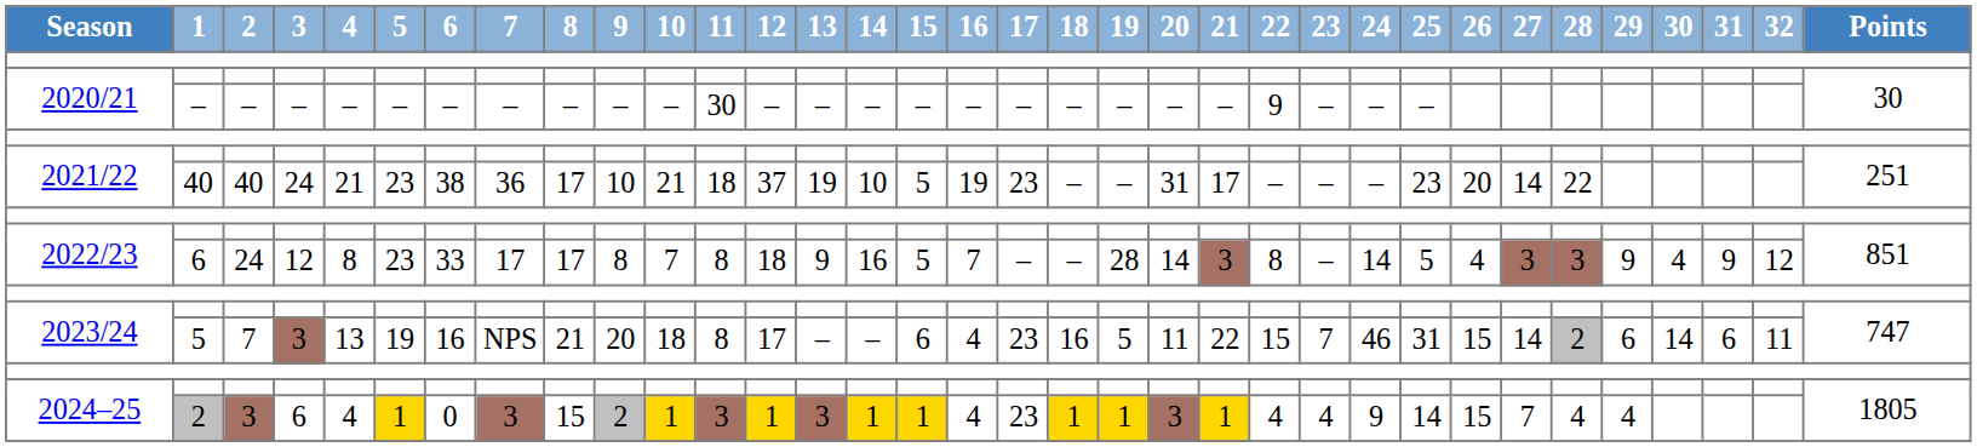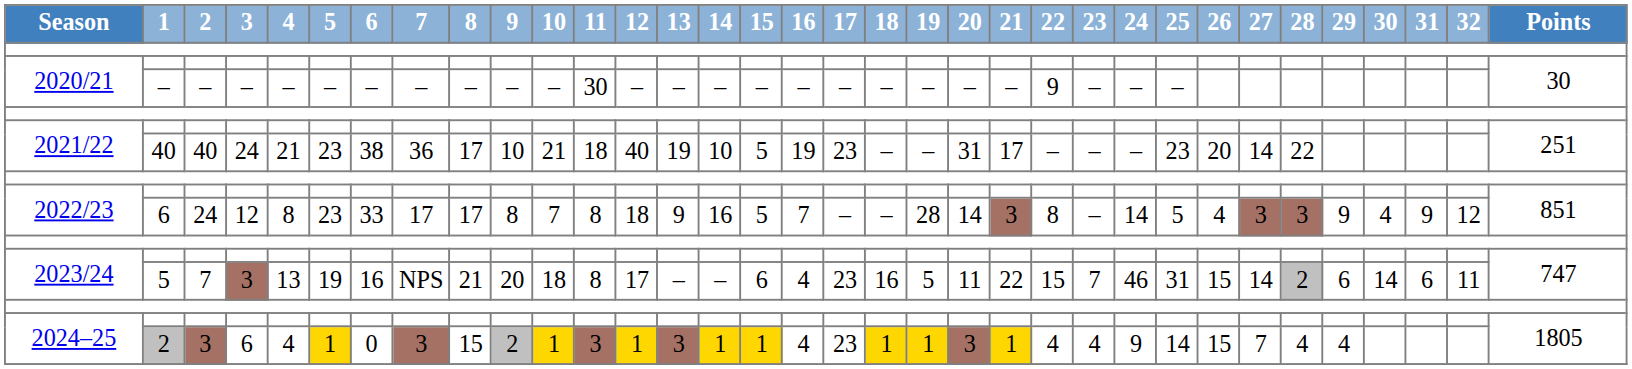 <table cellpadding="3" cellspacing="0" border="1" style="background:#ffffff; font-size:80%; line-height:13px; border:grey solid 1px; border-collapse:collapse;">
 <tr style="background:#ccc; text-align:center; color:white">
 <td style="background:#4180be;" width="65px"><strong>Season</strong></td>
 <td style="background:#8CB2D8;" width="15px"><strong>1</strong></td>
 <td style="background:#8CB2D8;" width="15px"><strong>2</strong></td>
 <td style="background:#8CB2D8;" width="15px"><strong>3</strong></td>
 <td style="background:#8CB2D8;" width="15px"><strong>4</strong></td>
 <td style="background:#8CB2D8;" width="15px"><strong>5</strong></td>
 <td style="background:#8CB2D8;" width="15px"><strong>6</strong></td>
 <td style="background:#8CB2D8;" width="15px"><strong>7</strong></td>
 <td style="background:#8CB2D8;" width="15px"><strong>8</strong></td>
 <td style="background:#8CB2D8;" width="15px"><strong>9</strong></td>
 <td style="background:#8CB2D8;" width="15px"><strong>10</strong></td>
 <td style="background:#8CB2D8;" width="15px"><strong>11</strong></td>
 <td style="background:#8CB2D8;" width="15px"><strong>12</strong></td>
 <td style="background:#8CB2D8;" width="15px"><strong>13</strong></td>
 <td style="background:#8CB2D8;" width="15px"><strong>14</strong></td>
 <td style="background:#8CB2D8;" width="15px"><strong>15</strong></td>
 <td style="background:#8CB2D8;" width="15px"><strong>16</strong></td>
 <td style="background:#8CB2D8;" width="15px"><strong>17</strong></td>
 <td style="background:#8CB2D8;" width="15px"><strong>18</strong></td>
 <td style="background:#8CB2D8;" width="15px"><strong>19</strong></td>
 <td style="background:#8CB2D8;" width="15px"><strong>20</strong></td>
 <td style="background:#8CB2D8;" width="15px"><strong>21</strong></td>
 <td style="background:#8CB2D8;" width="15px"><strong>22</strong></td>
 <td style="background:#8CB2D8;" width="15px"><strong>23</strong></td>
 <td style="background:#8CB2D8;" width="15px"><strong>24</strong></td>
 <td style="background:#8CB2D8;" width="15px"><strong>25</strong></td>
 <td style="background:#8CB2D8;" width="15px"><strong>26</strong></td>
 <td style="background:#8CB2D8;" width="15px"><strong>27</strong></td>
 <td style="background:#8CB2D8;" width="15px"><strong>28</strong></td>
 <td style="background:#8CB2D8;" width="15px"><strong>29</strong></td>
 <td style="background:#8CB2D8;" width="15px"><strong>30</strong></td>
 <td style="background:#8CB2D8;" width="15px"><strong>31</strong></td>
 <td style="background:#8CB2D8;" width="15px"><strong>32</strong></td>
 <td style="background:#4180be;" width="30px"><strong>Points</strong></td>
 </tr>
 <tr>
 <td colspan=34></td>
 </tr>
 <tr align=center>
 <td rowspan="2" style="width:66px;"><a href='#'>2020/21</a></td>
 <th></th>
 <th></th>
 <th></th>
 <th></th>
 <th></th>
 <th></th>
 <th></th>
 <th></th>
 <th></th>
 <th></th>
 <th></th>
 <th></th>
 <th></th>
 <th></th>
 <th></th>
 <th></th>
 <th></th>
 <th></th>
 <th></th>
 <th></th>
 <th></th>
 <th></th>
 <th></th>
 <th></th>
 <th></th>
 <th></th>
 <th></th>
 <th></th>
 <th></th>
 <th></th>
 <th></th>
 <th></th>
 <td rowspan="2" style="width:66px;">30</td>
 </tr>
 <tr align=center>
 <td>–</td>
 <td>–</td>
 <td>–</td>
 <td>–</td>
 <td>–</td>
 <td>–</td>
 <td>–</td>
 <td>–</td>
 <td>–</td>
 <td>–</td>
 <td>30</td>
 <td>–</td>
 <td>–</td>
 <td>–</td>
 <td>–</td>
 <td>–</td>
 <td>–</td>
 <td>–</td>
 <td>–</td>
 <td>–</td>
 <td>–</td>
 <td>9</td>
 <td>–</td>
 <td>–</td>
 <td>–</td>
 <td></td>
 <td></td>
 <td></td>
 <td></td>
 <td></td>
 <td></td>
 <td></td>
 </tr>
 <tr>
 <td colspan=34></td>
 </tr>
 <tr align=center>
 <td rowspan="2" style="width:66px;"><a href='#'>2021/22</a></td>
 <th></th>
 <th></th>
 <th></th>
 <th></th>
 <th></th>
 <th></th>
 <th></th>
 <th></th>
 <th></th>
 <th></th>
 <th></th>
 <th></th>
 <th></th>
 <th></th>
 <th></th>
 <th></th>
 <th></th>
 <th></th>
 <th></th>
 <th></th>
 <th></th>
 <th></th>
 <th></th>
 <th></th>
 <th></th>
 <th></th>
 <th></th>
 <th></th>
 <th></th>
 <th></th>
 <th></th>
 <th></th>
 <td rowspan="2" style="width:66px;">251</td>
 </tr>
 <tr align=center>
 <td>40</td>
 <td>40</td>
 <td>24</td>
 <td>21</td>
 <td>23</td>
 <td>38</td>
 <td>36</td>
 <td>17</td>
 <td>10</td>
 <td>21</td>
 <td>18</td>
-<td>37</td>
+<td>40</td>
 <td>19</td>
 <td>10</td>
 <td>5</td>
 <td>19</td>
 <td>23</td>
 <td>–</td>
 <td>–</td>
 <td>31</td>
 <td>17</td>
 <td>–</td>
 <td>–</td>
 <td>–</td>
 <td>23</td>
 <td>20</td>
 <td>14</td>
 <td>22</td>
 <td></td>
 <td></td>
 <td></td>
 <td></td>
 </tr>
 <tr>
 <td colspan=34></td>
 </tr>
 <tr align=center>
 <td rowspan="2" style="width:66px;"><a href='#'>2022/23</a></td>
 <th></th>
 <th></th>
 <th></th>
 <th></th>
 <th></th>
 <th></th>
 <th></th>
 <th></th>
 <th></th>
 <th></th>
 <th></th>
 <th></th>
 <th></th>
 <th></th>
 <th></th>
 <th></th>
 <th></th>
 <th></th>
 <th></th>
 <th></th>
 <th></th>
 <th></th>
 <th></th>
 <th></th>
 <th></th>
 <th></th>
 <th></th>
 <th></th>
 <th></th>
 <th></th>
 <th></th>
 <th></th>
 <td rowspan="2" style="width:66px;">851</td>
 </tr>
 <tr align=center>
 <td>6</td>
 <td>24</td>
 <td>12</td>
 <td>8</td>
 <td>23</td>
 <td>33</td>
 <td>17</td>
 <td>17</td>
 <td>8</td>
 <td>7</td>
 <td>8</td>
 <td>18</td>
 <td>9</td>
 <td>16</td>
 <td>5</td>
 <td>7</td>
 <td>–</td>
 <td>–</td>
 <td>28</td>
 <td>14</td>
 <td bgcolor="#a57164">3</td>
 <td>8</td>
 <td>–</td>
 <td>14</td>
 <td>5</td>
 <td>4</td>
 <td bgcolor="#a57164">3</td>
 <td bgcolor="#a57164">3</td>
 <td>9</td>
 <td>4</td>
 <td>9</td>
 <td>12</td>
 </tr>
 <tr>
 <td colspan=34></td>
 </tr>
 <tr align=center>
 <td rowspan="2" style="width:66px;"><a href='#'>2023/24</a></td>
 <th></th>
 <th></th>
 <th></th>
 <th></th>
 <th></th>
 <th></th>
 <th></th>
 <th></th>
 <th></th>
 <th></th>
 <th></th>
 <th></th>
 <th></th>
 <th></th>
 <th></th>
 <th></th>
 <th></th>
 <th></th>
 <th></th>
 <th></th>
 <th></th>
 <th></th>
 <th></th>
 <th></th>
 <th></th>
 <th></th>
 <th></th>
 <th></th>
 <th></th>
 <th></th>
 <th></th>
 <th></th>
 <td rowspan="2" style="width:66px;">747</td>
 </tr>
 <tr align=center>
 <td>5</td>
 <td>7</td>
 <td bgcolor="#a57164">3</td>
 <td>13</td>
 <td>19</td>
 <td>16</td>
 <td>NPS</td>
 <td>21</td>
 <td>20</td>
 <td>18</td>
 <td>8</td>
 <td>17</td>
 <td>–</td>
 <td>–</td>
 <td>6</td>
 <td>4</td>
 <td>23</td>
 <td>16</td>
 <td>5</td>
 <td>11</td>
 <td>22</td>
 <td>15</td>
 <td>7</td>
 <td>46</td>
 <td>31</td>
 <td>15</td>
 <td>14</td>
 <td bgcolor="silver">2</td>
 <td>6</td>
 <td>14</td>
 <td>6</td>
 <td>11</td>
 </tr>
 <tr>
 <td colspan=34></td>
 </tr>
 <tr align=center>
 <td rowspan="2" style="width:66px;"><a href='#'>2024–25</a></td>
 <th></th>
 <th></th>
 <th></th>
 <th></th>
 <th></th>
 <th></th>
 <th></th>
 <th></th>
 <th></th>
 <th></th>
 <th></th>
 <th></th>
 <th></th>
 <th></th>
 <th></th>
 <th></th>
 <th></th>
 <th></th>
 <th></th>
 <th></th>
 <th></th>
 <th></th>
 <th></th>
 <th></th>
 <th></th>
 <th></th>
 <th></th>
 <th></th>
 <th></th>
 <th></th>
 <th></th>
 <th></th>
 <td rowspan="2" style="width:66px;">1805</td>
 </tr>
 <tr align=center>
 <td bgcolor="silver">2</td>
 <td bgcolor="#a57164">3</td>
 <td>6</td>
 <td>4</td>
 <td bgcolor="gold">1</td>
 <td>0</td>
 <td bgcolor="#a57164">3</td>
 <td>15</td>
 <td bgcolor="silver">2</td>
 <td bgcolor="gold">1</td>
 <td bgcolor="#a57164">3</td>
 <td bgcolor="gold">1</td>
 <td bgcolor="#a57164">3</td>
 <td bgcolor="gold">1</td>
 <td bgcolor="gold">1</td>
 <td>4</td>
 <td>23</td>
 <td bgcolor="gold">1</td>
 <td bgcolor="gold">1</td>
 <td bgcolor="#a57164">3</td>
 <td bgcolor="gold">1</td>
 <td>4</td>
 <td>4</td>
 <td>9</td>
 <td>14</td>
 <td>15</td>
 <td>7</td>
 <td>4</td>
 <td>4</td>
 <td></td>
 <td></td>
 <td></td>
 </tr>
 </table>
